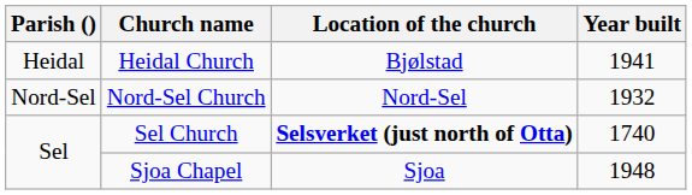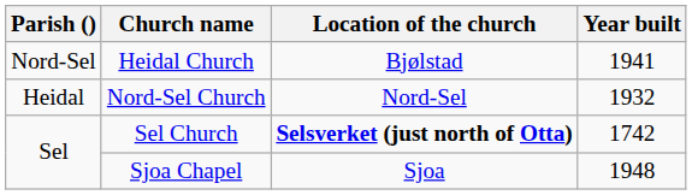 <table class="wikitable" style="text-align:center">
 <tr>
 <th>Parish ()</th>
 <th>Church name</th>
 <th>Location of the church</th>
 <th>Year built</th>
 </tr>
 <tr>
-<td rowspan="1">Heidal</td>
+<td rowspan="1">Nord-Sel</td>
 <td><a href='#'>Heidal Church</a></td>
 <td><a href='#'>Bjølstad</a></td>
 <td>1941</td>
 </tr>
 <tr>
-<td rowspan="1">Nord-Sel</td>
+<td rowspan="1">Heidal</td>
 <td><a href='#'>Nord-Sel Church</a></td>
 <td><a href='#'>Nord-Sel</a></td>
 <td>1932</td>
 </tr>
 <tr>
 <td rowspan="2">Sel</td>
 <td><a href='#'>Sel Church</a></td>
 <td><strong><a href='#'>Selsverket</a> (just north of <a href='#'>Otta</a>)</strong></td>
-<td>1740</td>
+<td>1742</td>
 </tr>
 <tr>
 <td><a href='#'>Sjoa Chapel</a></td>
 <td><a href='#'>Sjoa</a></td>
 <td>1948</td>
 </tr>
 </table>
